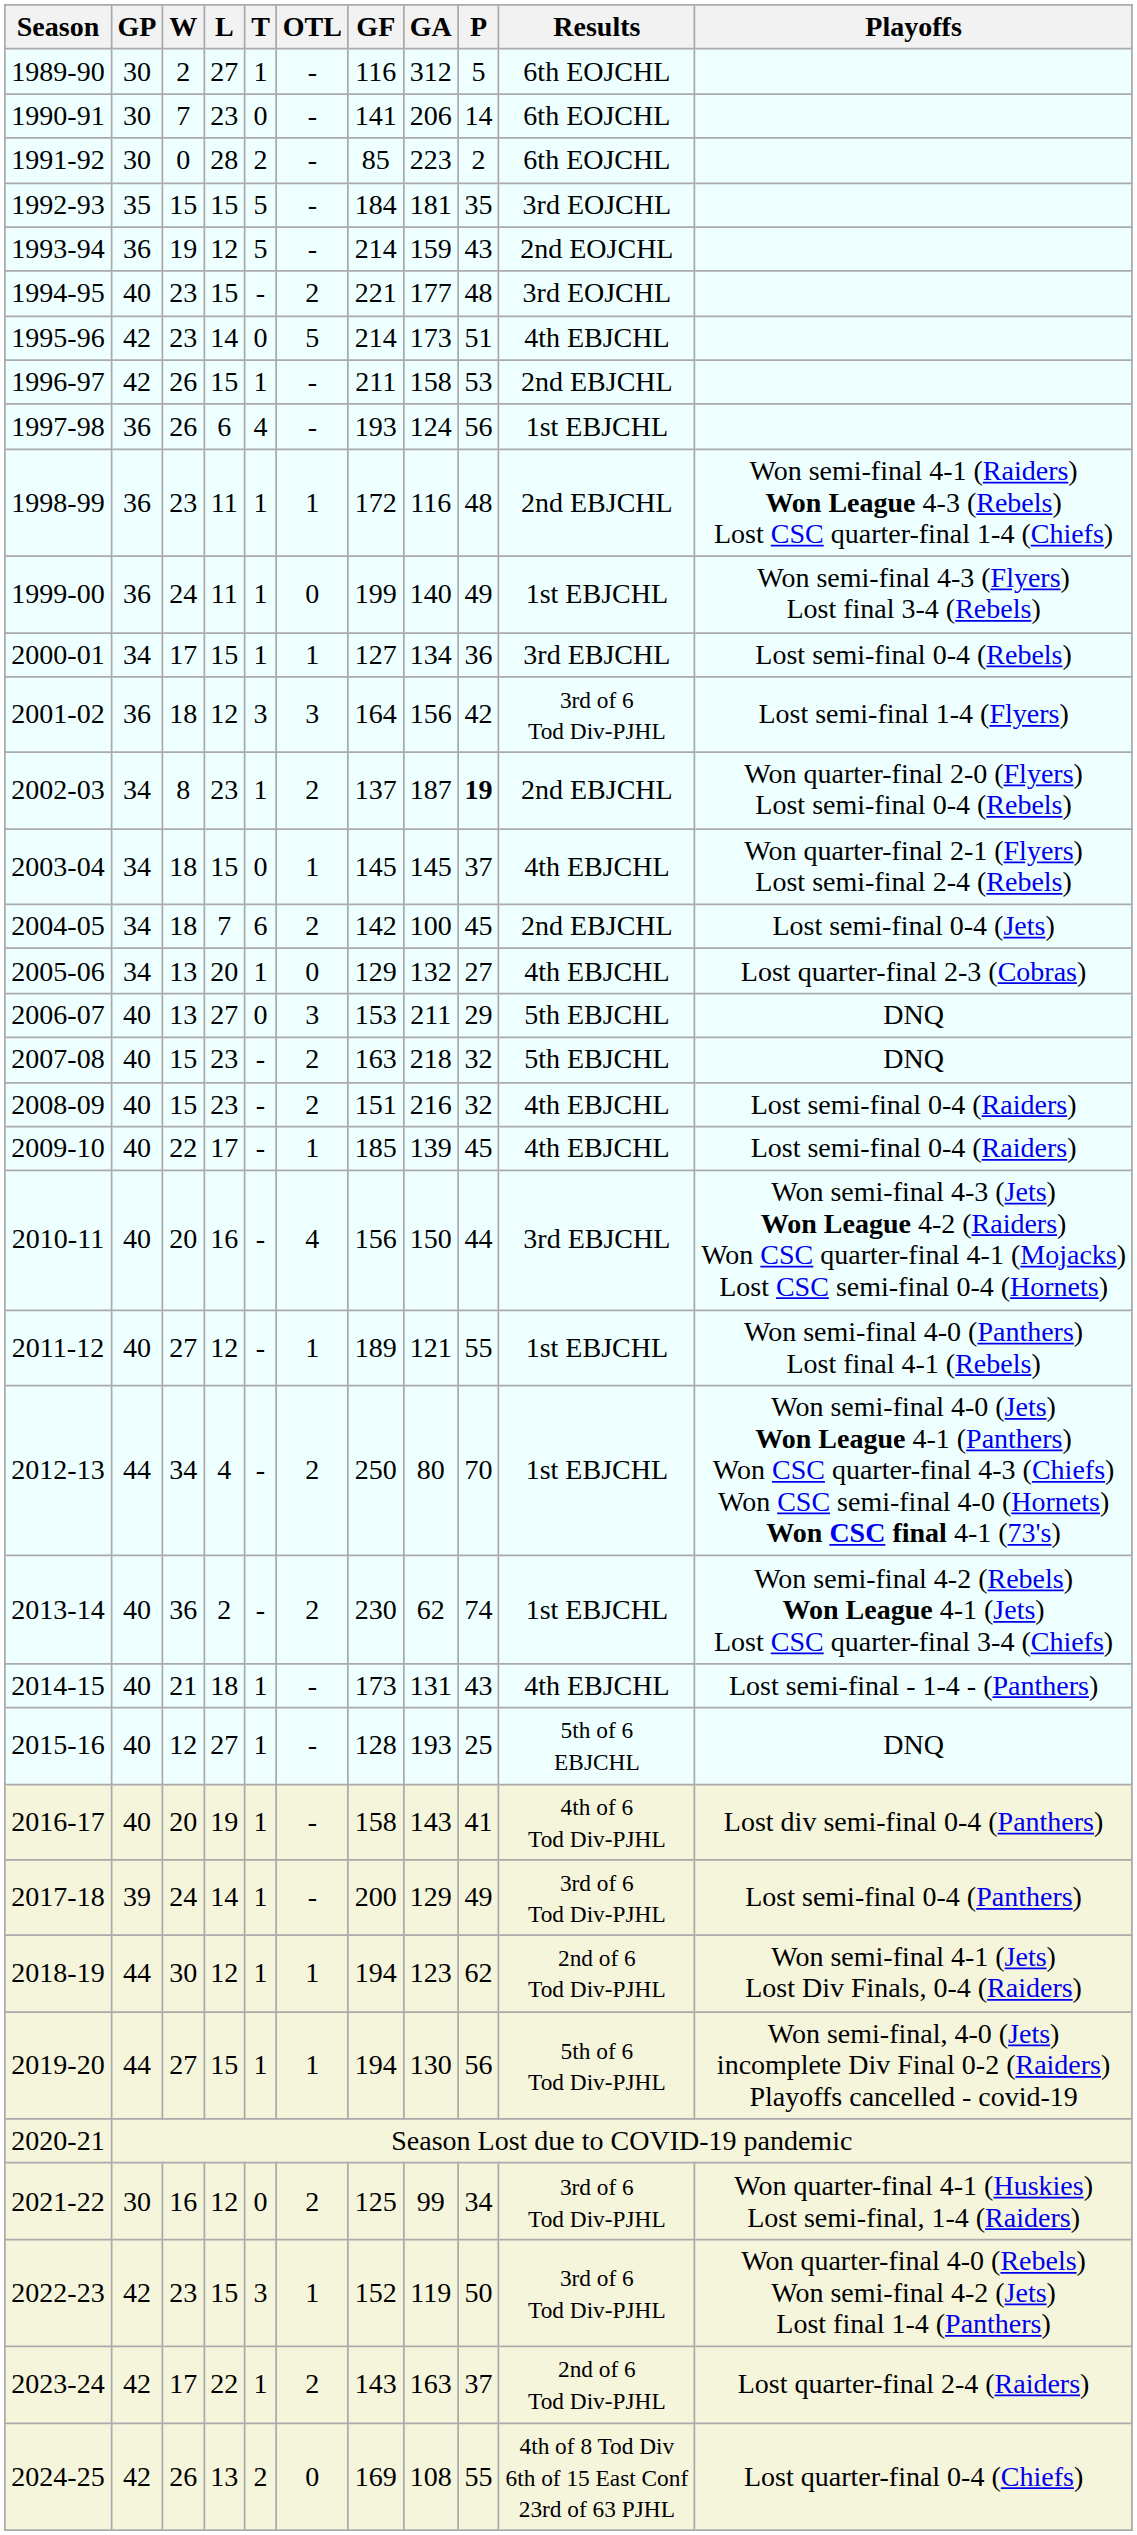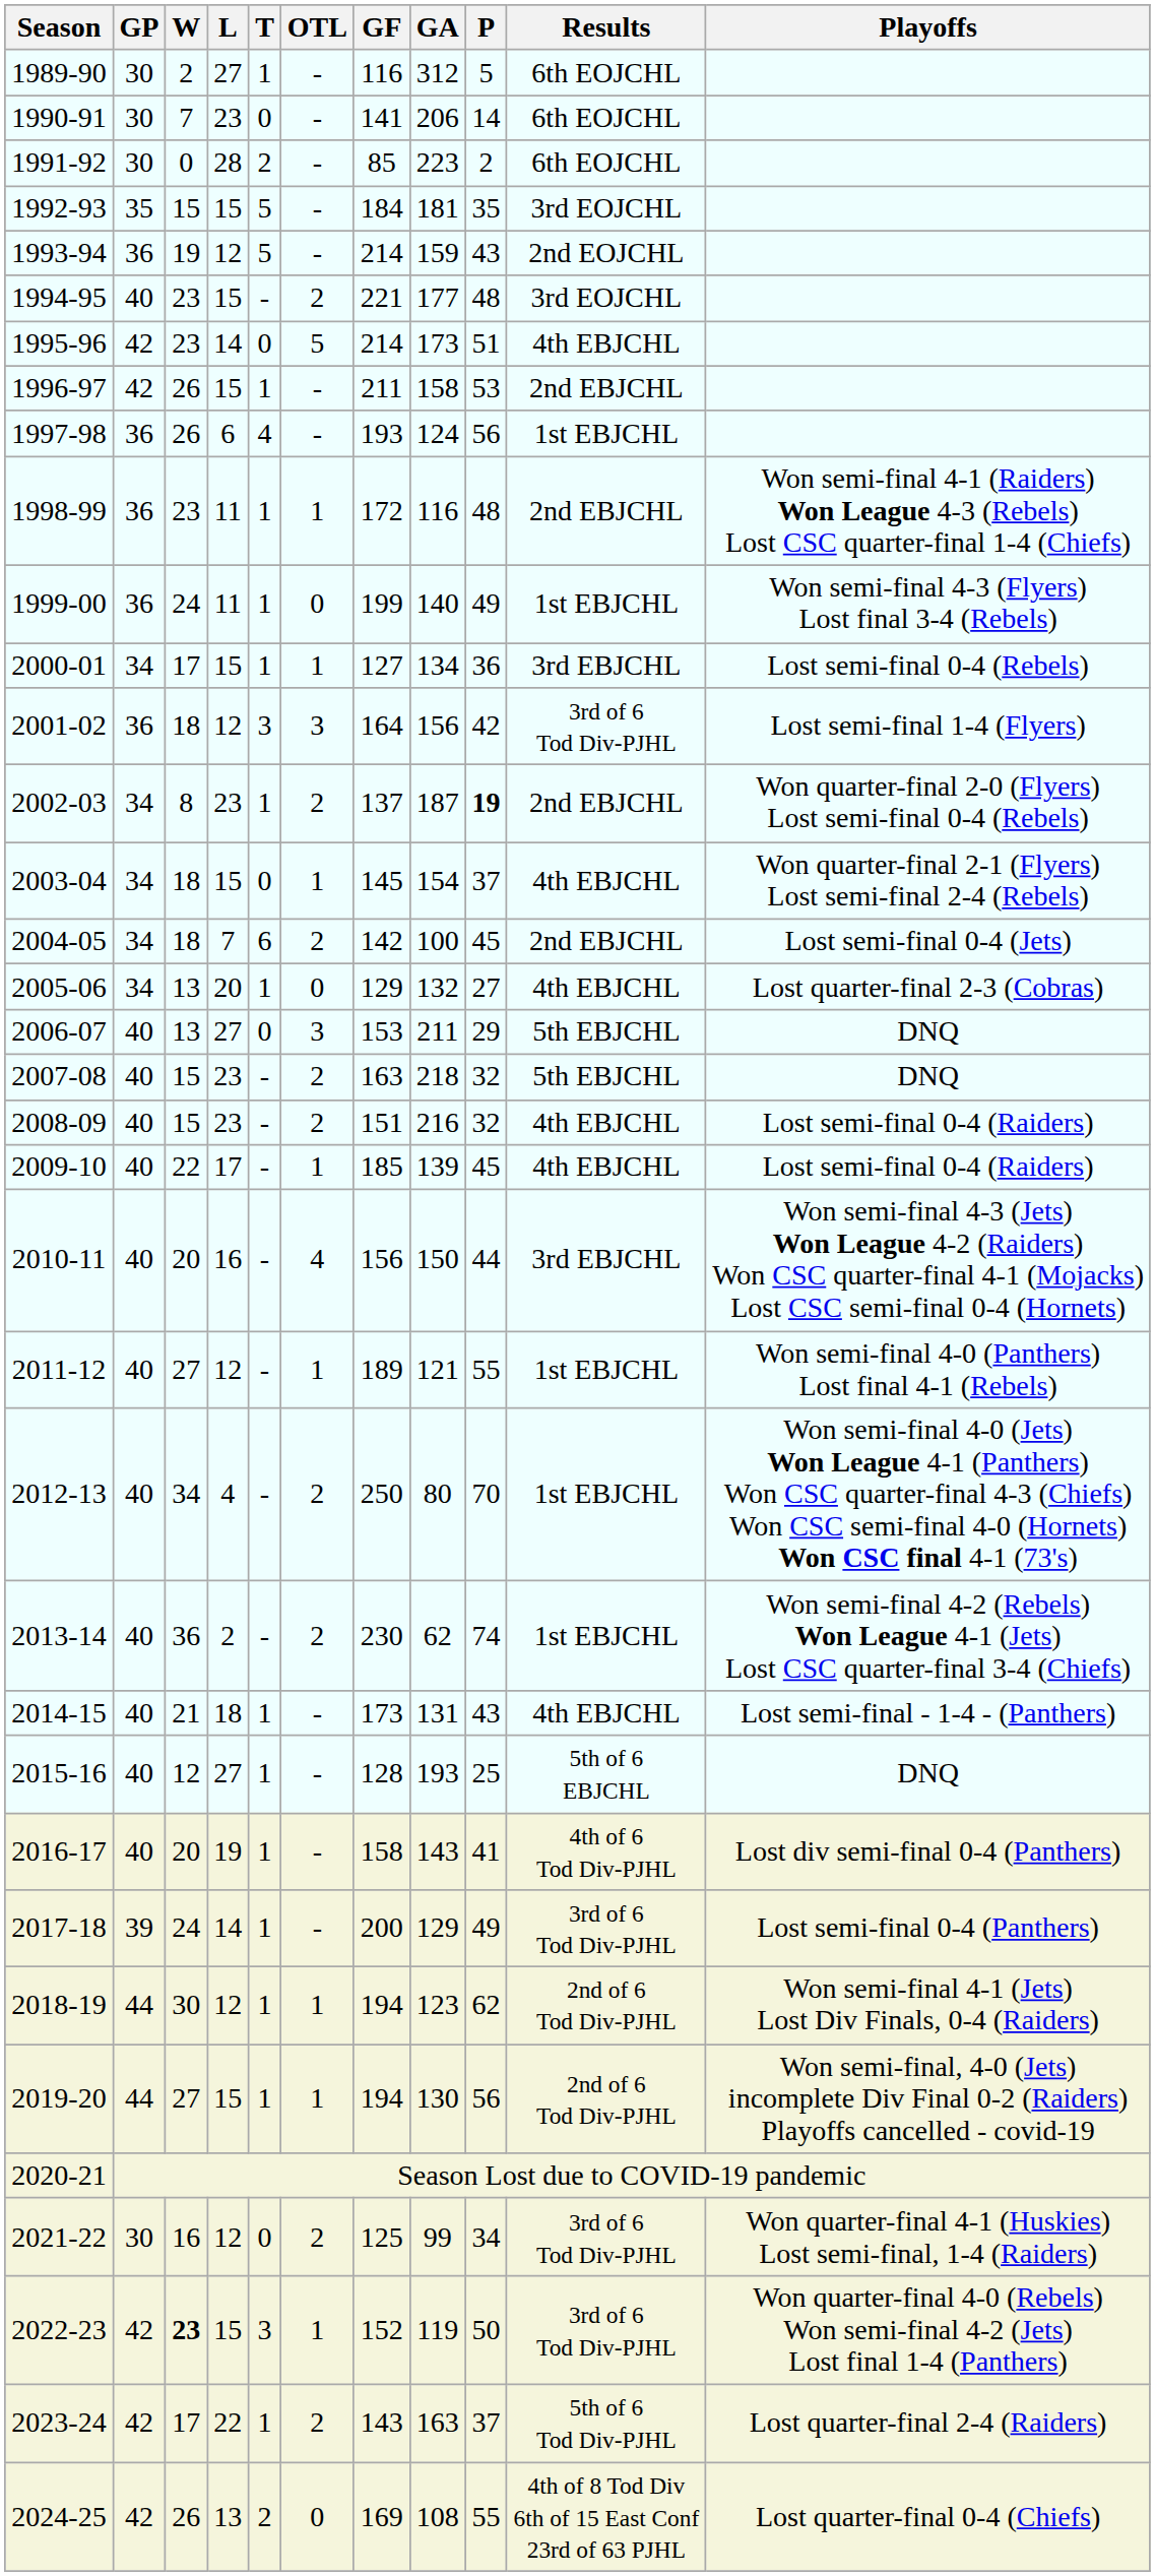 <table class="wikitable">
 <tr>
 <th>Season</th>
 <th>GP</th>
 <th>W</th>
 <th>L</th>
 <th>T</th>
 <th>OTL</th>
 <th>GF</th>
 <th>GA</th>
 <th>P</th>
 <th>Results</th>
 <th>Playoffs</th>
 </tr>
 <tr bgcolor="#EEFFFF" align="center">
 <td>1989-90</td>
 <td>30</td>
 <td>2</td>
 <td>27</td>
 <td>1</td>
 <td>-</td>
 <td>116</td>
 <td>312</td>
 <td>5</td>
 <td>6th EOJCHL</td>
 <td></td>
 </tr>
 <tr bgcolor="#EEFFFF" align="center">
 <td>1990-91</td>
 <td>30</td>
 <td>7</td>
 <td>23</td>
 <td>0</td>
 <td>-</td>
 <td>141</td>
 <td>206</td>
 <td>14</td>
 <td>6th EOJCHL</td>
 <td></td>
 </tr>
 <tr bgcolor="#EEFFFF" align="center">
 <td>1991-92</td>
 <td>30</td>
 <td>0</td>
 <td>28</td>
 <td>2</td>
 <td>-</td>
 <td>85</td>
 <td>223</td>
 <td>2</td>
 <td>6th EOJCHL</td>
 <td></td>
 </tr>
 <tr bgcolor="#EEFFFF" align="center">
 <td>1992-93</td>
 <td>35</td>
 <td>15</td>
 <td>15</td>
 <td>5</td>
 <td>-</td>
 <td>184</td>
 <td>181</td>
 <td>35</td>
 <td>3rd EOJCHL</td>
 <td></td>
 </tr>
 <tr bgcolor="#EEFFFF" align="center">
 <td>1993-94</td>
 <td>36</td>
 <td>19</td>
 <td>12</td>
 <td>5</td>
 <td>-</td>
 <td>214</td>
 <td>159</td>
 <td>43</td>
 <td>2nd EOJCHL</td>
 <td></td>
 </tr>
 <tr bgcolor="#EEFFFF" align="center">
 <td>1994-95</td>
 <td>40</td>
 <td>23</td>
 <td>15</td>
 <td>-</td>
 <td>2</td>
 <td>221</td>
 <td>177</td>
 <td>48</td>
 <td>3rd EOJCHL</td>
 <td></td>
 </tr>
 <tr bgcolor="#EEFFFF" align="center">
 <td>1995-96</td>
 <td>42</td>
 <td>23</td>
 <td>14</td>
 <td>0</td>
 <td>5</td>
 <td>214</td>
 <td>173</td>
 <td>51</td>
 <td>4th EBJCHL</td>
 <td></td>
 </tr>
 <tr bgcolor="#EEFFFF" align="center">
 <td>1996-97</td>
 <td>42</td>
 <td>26</td>
 <td>15</td>
 <td>1</td>
 <td>-</td>
 <td>211</td>
 <td>158</td>
 <td>53</td>
 <td>2nd EBJCHL</td>
 <td></td>
 </tr>
 <tr bgcolor="#EEFFFF" align="center">
 <td>1997-98</td>
 <td>36</td>
 <td>26</td>
 <td>6</td>
 <td>4</td>
 <td>-</td>
 <td>193</td>
 <td>124</td>
 <td>56</td>
 <td>1st EBJCHL</td>
 <td></td>
 </tr>
 <tr bgcolor="#EEFFFF" align="center">
 <td>1998-99</td>
 <td>36</td>
 <td>23</td>
 <td>11</td>
 <td>1</td>
 <td>1</td>
 <td>172</td>
 <td>116</td>
 <td>48</td>
 <td>2nd EBJCHL</td>
 <td>Won semi-final 4-1 (<a href='#'>Raiders</a>)<br><strong>Won League</strong> 4-3 (<a href='#'>Rebels</a>)<br>Lost <a href='#'>CSC</a> quarter-final 1-4 (<a href='#'>Chiefs</a>)</td>
 </tr>
 <tr bgcolor="#EEFFFF" align="center">
 <td>1999-00</td>
 <td>36</td>
 <td>24</td>
 <td>11</td>
 <td>1</td>
 <td>0</td>
 <td>199</td>
 <td>140</td>
 <td>49</td>
 <td>1st EBJCHL</td>
 <td>Won semi-final 4-3 (<a href='#'>Flyers</a>)<br>Lost final 3-4 (<a href='#'>Rebels</a>)</td>
 </tr>
 <tr bgcolor="#EEFFFF" align="center">
 <td>2000-01</td>
 <td>34</td>
 <td>17</td>
 <td>15</td>
 <td>1</td>
 <td>1</td>
 <td>127</td>
 <td>134</td>
 <td>36</td>
 <td>3rd EBJCHL</td>
 <td>Lost semi-final 0-4 (<a href='#'>Rebels</a>)</td>
 </tr>
 <tr bgcolor="#EEFFFF" align="center">
 <td>2001-02</td>
 <td>36</td>
 <td>18</td>
 <td>12</td>
 <td>3</td>
 <td>3</td>
 <td>164</td>
 <td>156</td>
 <td>42</td>
 <td><small>3rd of 6<br>Tod Div-PJHL </small></td>
 <td>Lost semi-final 1-4 (<a href='#'>Flyers</a>)</td>
 </tr>
 <tr bgcolor="#EEFFFF" align="center">
 <td>2002-03</td>
 <td>34</td>
 <td>8</td>
 <td>23</td>
 <td>1</td>
 <td>2</td>
 <td>137</td>
 <td>187</td>
 <td><strong>19</strong></td>
 <td>2nd EBJCHL</td>
 <td>Won quarter-final 2-0 (<a href='#'>Flyers</a>)<br>Lost semi-final 0-4 (<a href='#'>Rebels</a>)</td>
 </tr>
 <tr bgcolor="#EEFFFF" align="center">
 <td>2003-04</td>
 <td>34</td>
 <td>18</td>
 <td>15</td>
 <td>0</td>
 <td>1</td>
 <td>145</td>
-<td>145</td>
+<td>154</td>
 <td>37</td>
 <td>4th EBJCHL</td>
 <td>Won quarter-final 2-1 (<a href='#'>Flyers</a>)<br>Lost semi-final 2-4 (<a href='#'>Rebels</a>)</td>
 </tr>
 <tr bgcolor="#EEFFFF" align="center">
 <td>2004-05</td>
 <td>34</td>
 <td>18</td>
 <td>7</td>
 <td>6</td>
 <td>2</td>
 <td>142</td>
 <td>100</td>
 <td>45</td>
 <td>2nd EBJCHL</td>
 <td>Lost semi-final 0-4 (<a href='#'>Jets</a>)</td>
 </tr>
 <tr bgcolor="#EEFFFF" align="center">
 <td>2005-06</td>
 <td>34</td>
 <td>13</td>
 <td>20</td>
 <td>1</td>
 <td>0</td>
 <td>129</td>
 <td>132</td>
 <td>27</td>
 <td>4th EBJCHL</td>
 <td>Lost quarter-final 2-3 (<a href='#'>Cobras</a>)</td>
 </tr>
 <tr bgcolor="#EEFFFF" align="center">
 <td>2006-07</td>
 <td>40</td>
 <td>13</td>
 <td>27</td>
 <td>0</td>
 <td>3</td>
 <td>153</td>
 <td>211</td>
 <td>29</td>
 <td>5th EBJCHL</td>
 <td>DNQ</td>
 </tr>
 <tr bgcolor="#EEFFFF" align="center">
 <td>2007-08</td>
 <td>40</td>
 <td>15</td>
 <td>23</td>
 <td>-</td>
 <td>2</td>
 <td>163</td>
 <td>218</td>
 <td>32</td>
 <td>5th EBJCHL</td>
 <td>DNQ</td>
 </tr>
 <tr bgcolor="#EEFFFF" align="center">
 <td>2008-09</td>
 <td>40</td>
 <td>15</td>
 <td>23</td>
 <td>-</td>
 <td>2</td>
 <td>151</td>
 <td>216</td>
 <td>32</td>
 <td>4th EBJCHL</td>
 <td>Lost semi-final 0-4 (<a href='#'>Raiders</a>)</td>
 </tr>
 <tr bgcolor="#EEFFFF" align="center">
 <td>2009-10</td>
 <td>40</td>
 <td>22</td>
 <td>17</td>
 <td>-</td>
 <td>1</td>
 <td>185</td>
 <td>139</td>
 <td>45</td>
 <td>4th EBJCHL</td>
 <td>Lost semi-final 0-4 (<a href='#'>Raiders</a>)</td>
 </tr>
 <tr bgcolor="#EEFFFF" align="center">
 <td>2010-11</td>
 <td>40</td>
 <td>20</td>
 <td>16</td>
 <td>-</td>
 <td>4</td>
 <td>156</td>
 <td>150</td>
 <td>44</td>
 <td>3rd EBJCHL</td>
 <td>Won semi-final 4-3 (<a href='#'>Jets</a>)<br><strong>Won League</strong> 4-2 (<a href='#'>Raiders</a>)<br>Won <a href='#'>CSC</a> quarter-final 4-1 (<a href='#'>Mojacks</a>)<br>Lost <a href='#'>CSC</a> semi-final 0-4 (<a href='#'>Hornets</a>)</td>
 </tr>
 <tr bgcolor="#EEFFFF" align="center">
 <td>2011-12</td>
 <td>40</td>
 <td>27</td>
 <td>12</td>
 <td>-</td>
 <td>1</td>
 <td>189</td>
 <td>121</td>
 <td>55</td>
 <td>1st EBJCHL</td>
 <td>Won semi-final 4-0 (<a href='#'>Panthers</a>)<br>Lost final 4-1 (<a href='#'>Rebels</a>)</td>
 </tr>
 <tr bgcolor="#EEFFFF" align="center">
 <td>2012-13</td>
-<td>44</td>
+<td>40</td>
 <td>34</td>
 <td>4</td>
 <td>-</td>
 <td>2</td>
 <td>250</td>
 <td>80</td>
 <td>70</td>
 <td>1st EBJCHL</td>
 <td>Won semi-final 4-0 (<a href='#'>Jets</a>)<br><strong>Won League</strong> 4-1 (<a href='#'>Panthers</a>)<br>Won <a href='#'>CSC</a> quarter-final 4-3 (<a href='#'>Chiefs</a>)<br>Won <a href='#'>CSC</a> semi-final 4-0 (<a href='#'>Hornets</a>)<br><strong>Won <a href='#'>CSC</a> final</strong> 4-1 (<a href='#'>73's</a>)</td>
 </tr>
 <tr bgcolor="#EEFFFF" align="center">
 <td>2013-14</td>
 <td>40</td>
 <td>36</td>
 <td>2</td>
 <td>-</td>
 <td>2</td>
 <td>230</td>
 <td>62</td>
 <td>74</td>
 <td>1st EBJCHL</td>
 <td>Won semi-final 4-2 (<a href='#'>Rebels</a>)<br><strong>Won League</strong> 4-1 (<a href='#'>Jets</a>)<br>Lost <a href='#'>CSC</a> quarter-final 3-4 (<a href='#'>Chiefs</a>)</td>
 </tr>
 <tr bgcolor="#EEFFFF" align="center">
 <td>2014-15</td>
 <td>40</td>
 <td>21</td>
 <td>18</td>
 <td>1</td>
 <td>-</td>
 <td>173</td>
 <td>131</td>
 <td>43</td>
 <td>4th EBJCHL</td>
 <td>Lost semi-final - 1-4 - (<a href='#'>Panthers</a>)</td>
 </tr>
 <tr bgcolor="#EEFFFF" align="center">
 <td>2015-16</td>
 <td>40</td>
 <td>12</td>
 <td>27</td>
 <td>1</td>
 <td>-</td>
 <td>128</td>
 <td>193</td>
 <td>25</td>
 <td><small>5th of 6<br> EBJCHL</small></td>
 <td>DNQ</td>
 </tr>
 <tr bgcolor="beige" align="center">
 <td>2016-17</td>
 <td>40</td>
 <td>20</td>
 <td>19</td>
 <td>1</td>
 <td>-</td>
 <td>158</td>
 <td>143</td>
 <td>41</td>
 <td><small>4th of 6<br>Tod Div-PJHL </small></td>
 <td>Lost div semi-final 0-4 (<a href='#'>Panthers</a>)</td>
 </tr>
 <tr bgcolor="beige" align="center">
 <td>2017-18</td>
 <td>39</td>
 <td>24</td>
 <td>14</td>
 <td>1</td>
 <td>-</td>
 <td>200</td>
 <td>129</td>
 <td>49</td>
 <td><small>3rd of 6<br>Tod Div-PJHL </small></td>
 <td>Lost semi-final 0-4 (<a href='#'>Panthers</a>)</td>
 </tr>
 <tr bgcolor="beige" align="center">
 <td>2018-19</td>
 <td>44</td>
 <td>30</td>
 <td>12</td>
 <td>1</td>
 <td>1</td>
 <td>194</td>
 <td>123</td>
 <td>62</td>
 <td><small>2nd of 6<br>Tod Div-PJHL </small></td>
 <td>Won semi-final 4-1 (<a href='#'>Jets</a>)<br>Lost Div Finals, 0-4 (<a href='#'>Raiders</a>)</td>
 </tr>
 <tr bgcolor="beige" align="center">
 <td>2019-20</td>
 <td>44</td>
 <td>27</td>
 <td>15</td>
 <td>1</td>
 <td>1</td>
 <td>194</td>
 <td>130</td>
 <td>56</td>
-<td><small>5th of 6<br>Tod Div-PJHL </small></td>
+<td><small>2nd of 6<br>Tod Div-PJHL </small></td>
 <td>Won semi-final, 4-0 (<a href='#'>Jets</a>)<br>incomplete Div Final 0-2 (<a href='#'>Raiders</a>)<br>Playoffs cancelled - covid-19</td>
 </tr>
 <tr align="center" bgcolor="beige">
 <td>2020-21</td>
 <td colspan="10">Season Lost due to COVID-19 pandemic</td>
 </tr>
 <tr bgcolor="beige" align="center">
 <td>2021-22</td>
 <td>30</td>
 <td>16</td>
 <td>12</td>
 <td>0</td>
 <td>2</td>
 <td>125</td>
 <td>99</td>
 <td>34</td>
 <td><small>3rd of 6<br>Tod Div-PJHL </small></td>
 <td>Won quarter-final 4-1 (<a href='#'>Huskies</a>)<br>Lost semi-final, 1-4 (<a href='#'>Raiders</a>)</td>
 </tr>
 <tr bgcolor="beige" align="center">
 <td>2022-23</td>
 <td>42</td>
-<td>23</td>
+<td><strong>23</strong></td>
 <td>15</td>
 <td>3</td>
 <td>1</td>
 <td>152</td>
 <td>119</td>
 <td>50</td>
 <td><small>3rd of 6<br>Tod Div-PJHL </small></td>
 <td>Won quarter-final 4-0 (<a href='#'>Rebels</a>)<br>Won semi-final 4-2 (<a href='#'>Jets</a>)<br>Lost final 1-4 (<a href='#'>Panthers</a>)</td>
 </tr>
 <tr bgcolor="beige" align="center">
 <td>2023-24</td>
 <td>42</td>
 <td>17</td>
 <td>22</td>
 <td>1</td>
 <td>2</td>
 <td>143</td>
 <td>163</td>
 <td>37</td>
-<td><small>2nd of 6<br>Tod Div-PJHL </small></td>
+<td><small>5th of 6<br>Tod Div-PJHL </small></td>
 <td>Lost quarter-final 2-4 (<a href='#'>Raiders</a>)</td>
 </tr>
 <tr bgcolor="beige" align="center">
 <td>2024-25</td>
 <td>42</td>
 <td>26</td>
 <td>13</td>
 <td>2</td>
 <td>0</td>
 <td>169</td>
 <td>108</td>
 <td>55</td>
 <td><small>4th of 8 Tod Div<br>6th of 15 East Conf<br>23rd of 63 PJHL </small></td>
 <td>Lost quarter-final 0-4 (<a href='#'>Chiefs</a>)</td>
 </tr>
 </table>
